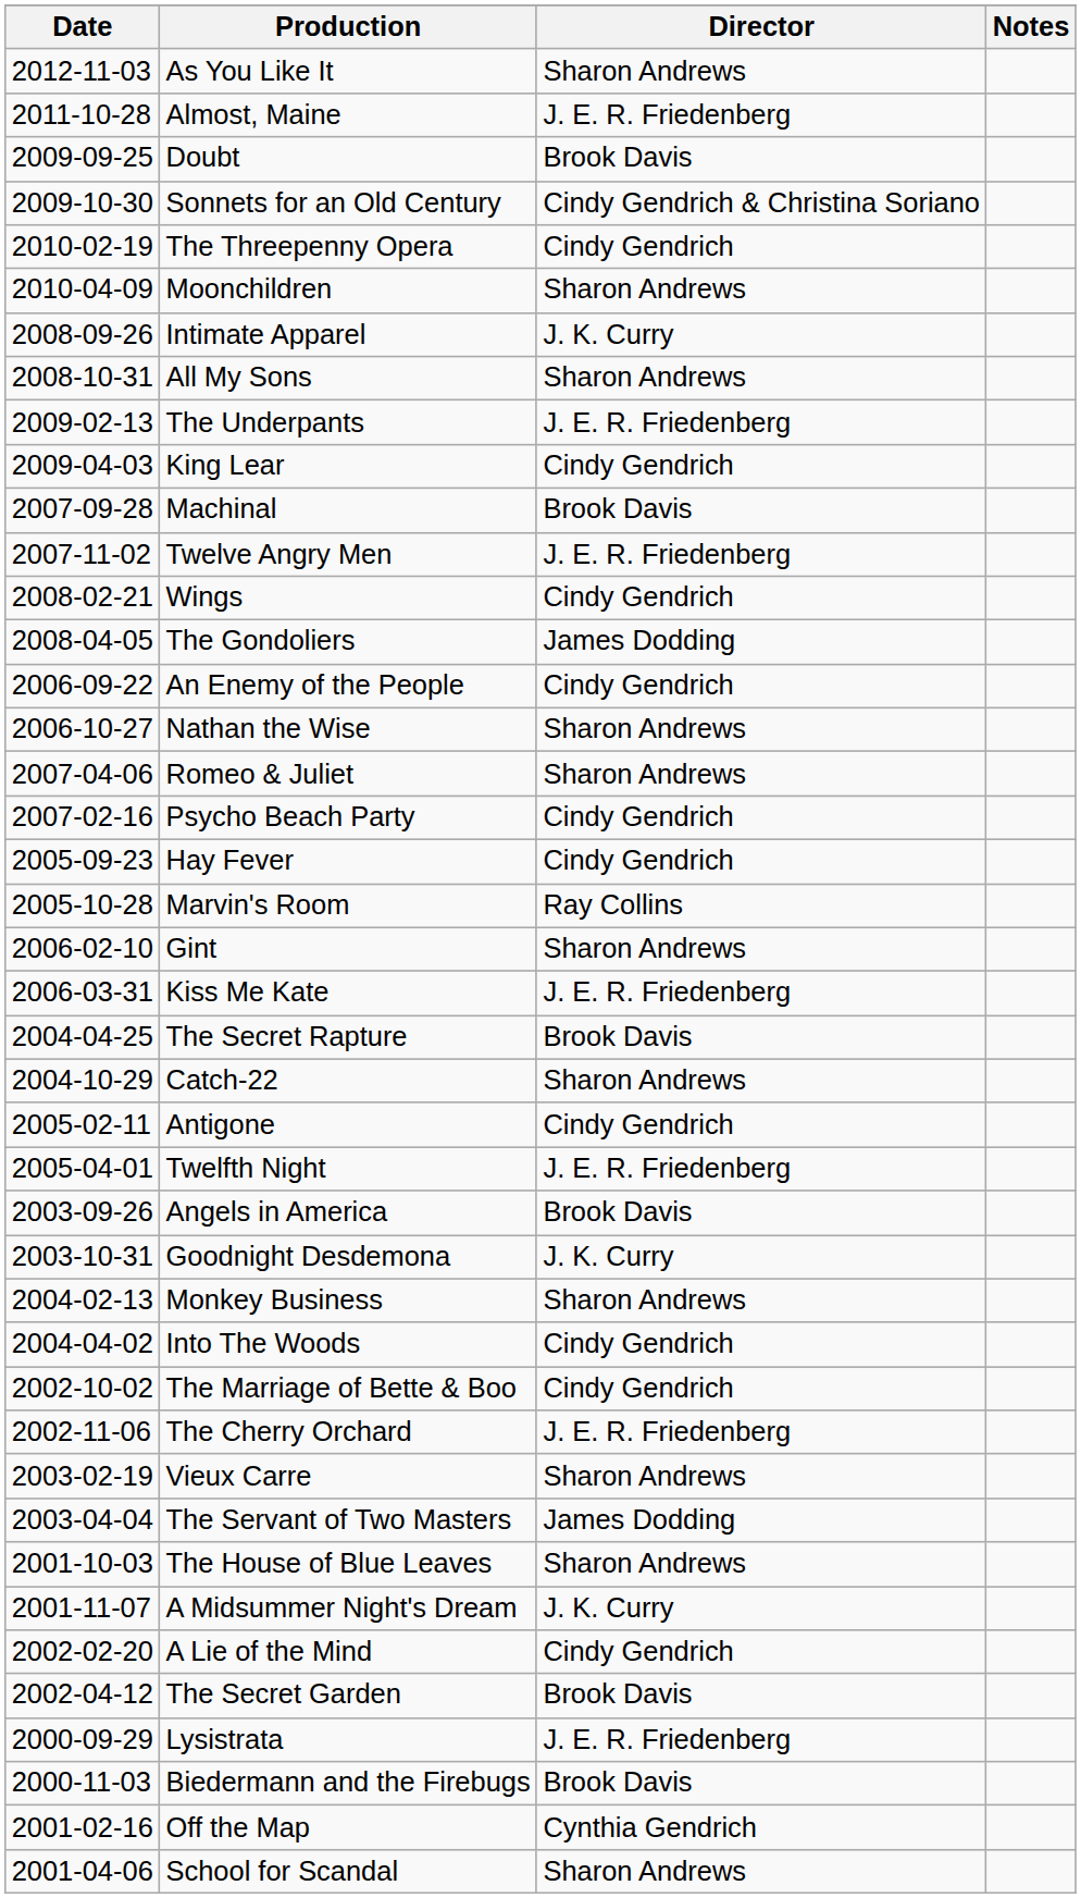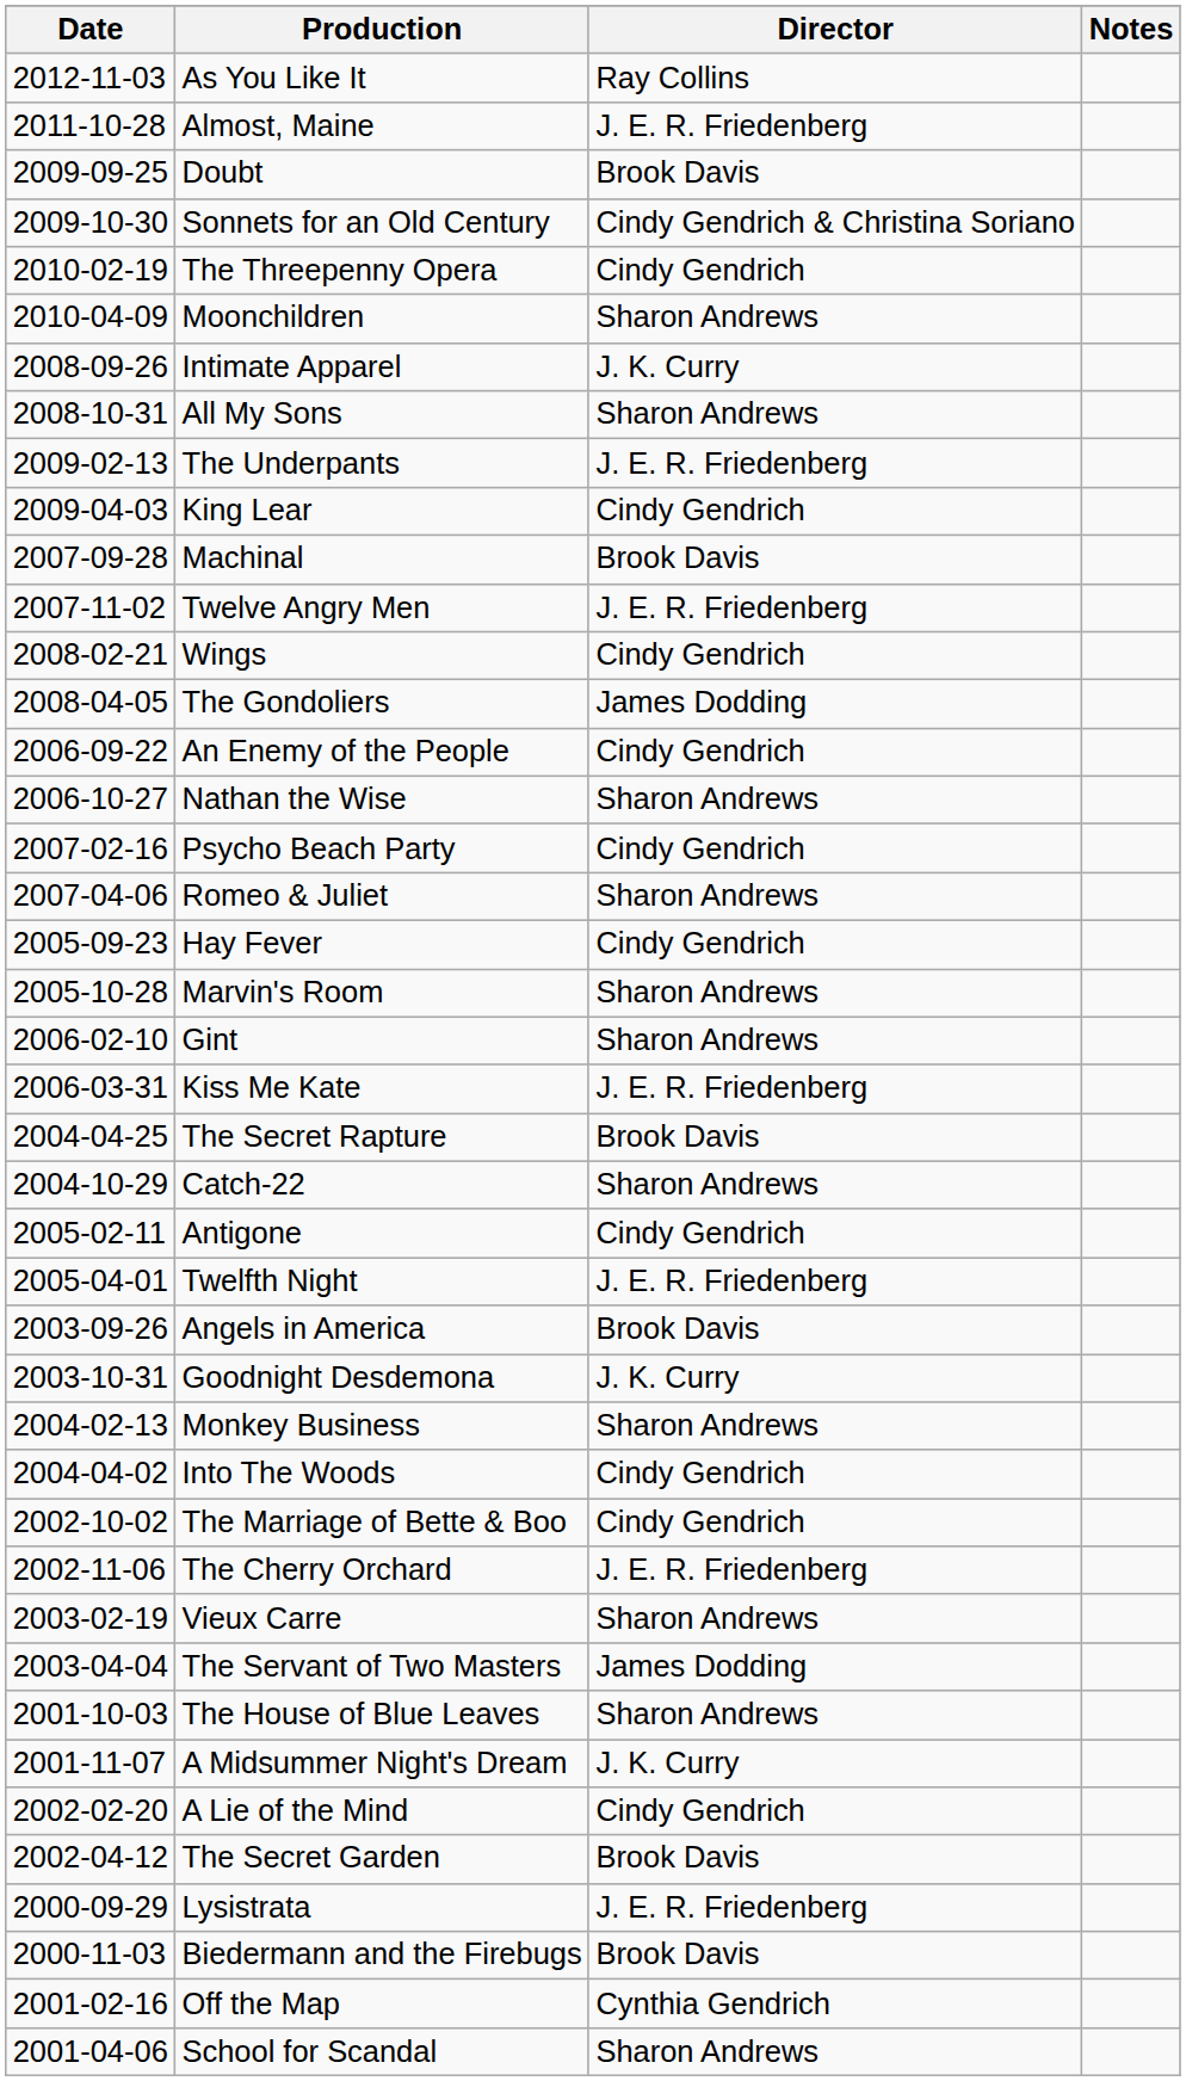 <table class="wikitable sortable">
 <tr>
 </tr>
 <tr>
 <th>Date</th>
 <th>Production</th>
 <th>Director</th>
 <th class="unsortable">Notes</th>
 </tr>
 <tr>
 <td>2012-11-03</td>
 <td>As You Like It</td>
-<td>Sharon Andrews</td>
+<td>Ray Collins</td>
 <td></td>
 </tr>
 <tr>
 <td>2011-10-28</td>
 <td>Almost, Maine</td>
 <td>J. E. R. Friedenberg</td>
 <td></td>
 </tr>
 <tr>
 <td>2009-09-25</td>
 <td>Doubt</td>
 <td>Brook Davis</td>
 <td></td>
 </tr>
 <tr>
 <td>2009-10-30</td>
 <td>Sonnets for an Old Century</td>
 <td>Cindy Gendrich & Christina Soriano</td>
 <td></td>
 </tr>
 <tr>
 <td>2010-02-19</td>
 <td>The Threepenny Opera</td>
 <td>Cindy Gendrich</td>
 <td></td>
 </tr>
 <tr>
 <td>2010-04-09</td>
 <td>Moonchildren</td>
 <td>Sharon Andrews</td>
 <td></td>
 </tr>
 <tr>
 <td>2008-09-26</td>
 <td>Intimate Apparel</td>
 <td>J. K. Curry</td>
 <td></td>
 </tr>
 <tr>
 <td>2008-10-31</td>
 <td>All My Sons</td>
 <td>Sharon Andrews</td>
 <td></td>
 </tr>
 <tr>
 <td>2009-02-13</td>
 <td>The Underpants</td>
 <td>J. E. R. Friedenberg</td>
 <td></td>
 </tr>
 <tr>
 <td>2009-04-03</td>
 <td>King Lear</td>
 <td>Cindy Gendrich</td>
 <td></td>
 </tr>
 <tr>
 <td>2007-09-28</td>
 <td>Machinal</td>
 <td>Brook Davis</td>
 <td></td>
 </tr>
 <tr>
 <td>2007-11-02</td>
 <td>Twelve Angry Men</td>
 <td>J. E. R. Friedenberg</td>
 <td></td>
 </tr>
 <tr>
 <td>2008-02-21</td>
 <td>Wings</td>
 <td>Cindy Gendrich</td>
 <td></td>
 </tr>
 <tr>
 <td>2008-04-05</td>
 <td>The Gondoliers</td>
 <td>James Dodding</td>
 <td></td>
 </tr>
 <tr>
 <td>2006-09-22</td>
 <td>An Enemy of the People</td>
 <td>Cindy Gendrich</td>
 <td></td>
 </tr>
 <tr>
 <td>2006-10-27</td>
 <td>Nathan the Wise</td>
 <td>Sharon Andrews</td>
 <td></td>
 </tr>
 <tr>
+<td>2007-02-16</td>
+<td>Psycho Beach Party</td>
+<td>Cindy Gendrich</td>
+<td></td>
+</tr>
+<tr>
 <td>2007-04-06</td>
 <td>Romeo & Juliet</td>
 <td>Sharon Andrews</td>
-<td></td>
-</tr>
-<tr>
-<td>2007-02-16</td>
-<td>Psycho Beach Party</td>
-<td>Cindy Gendrich</td>
 <td></td>
 </tr>
 <tr>
 <td>2005-09-23</td>
 <td>Hay Fever</td>
 <td>Cindy Gendrich</td>
 <td></td>
 </tr>
 <tr>
 <td>2005-10-28</td>
 <td>Marvin's Room</td>
-<td>Ray Collins</td>
+<td>Sharon Andrews</td>
 <td></td>
 </tr>
 <tr>
 <td>2006-02-10</td>
 <td>Gint</td>
 <td>Sharon Andrews</td>
 <td></td>
 </tr>
 <tr>
 <td>2006-03-31</td>
 <td>Kiss Me Kate</td>
 <td>J. E. R. Friedenberg</td>
 <td></td>
 </tr>
 <tr>
 <td>2004-04-25</td>
 <td>The Secret Rapture</td>
 <td>Brook Davis</td>
 <td></td>
 </tr>
 <tr>
 <td>2004-10-29</td>
 <td>Catch-22</td>
 <td>Sharon Andrews</td>
 <td></td>
 </tr>
 <tr>
 <td>2005-02-11</td>
 <td>Antigone</td>
 <td>Cindy Gendrich</td>
 <td></td>
 </tr>
 <tr>
 <td>2005-04-01</td>
 <td>Twelfth Night</td>
 <td>J. E. R. Friedenberg</td>
 <td></td>
 </tr>
 <tr>
 <td>2003-09-26</td>
 <td>Angels in America</td>
 <td>Brook Davis</td>
 <td></td>
 </tr>
 <tr>
 <td>2003-10-31</td>
 <td>Goodnight Desdemona</td>
 <td>J. K. Curry</td>
 <td></td>
 </tr>
 <tr>
 <td>2004-02-13</td>
 <td>Monkey Business</td>
 <td>Sharon Andrews</td>
 <td></td>
 </tr>
 <tr>
 <td>2004-04-02</td>
 <td>Into The Woods</td>
 <td>Cindy Gendrich</td>
 <td></td>
 </tr>
 <tr>
 <td>2002-10-02</td>
 <td>The Marriage of Bette & Boo</td>
 <td>Cindy Gendrich</td>
 <td></td>
 </tr>
 <tr>
 <td>2002-11-06</td>
 <td>The Cherry Orchard</td>
 <td>J. E. R. Friedenberg</td>
 <td></td>
 </tr>
 <tr>
 <td>2003-02-19</td>
 <td>Vieux Carre</td>
 <td>Sharon Andrews</td>
 <td></td>
 </tr>
 <tr>
 <td>2003-04-04</td>
 <td>The Servant of Two Masters</td>
 <td>James Dodding</td>
 <td></td>
 </tr>
 <tr>
 <td>2001-10-03</td>
 <td>The House of Blue Leaves</td>
 <td>Sharon Andrews</td>
 <td></td>
 </tr>
 <tr>
 <td>2001-11-07</td>
 <td>A Midsummer Night's Dream</td>
 <td>J. K. Curry</td>
 <td></td>
 </tr>
 <tr>
 <td>2002-02-20</td>
 <td>A Lie of the Mind</td>
 <td>Cindy Gendrich</td>
 <td></td>
 </tr>
 <tr>
 <td>2002-04-12</td>
 <td>The Secret Garden</td>
 <td>Brook Davis</td>
 <td></td>
 </tr>
 <tr>
 <td>2000-09-29</td>
 <td>Lysistrata</td>
 <td>J. E. R. Friedenberg</td>
 <td></td>
 </tr>
 <tr>
 <td>2000-11-03</td>
 <td>Biedermann and the Firebugs</td>
 <td>Brook Davis</td>
 <td></td>
 </tr>
 <tr>
 <td>2001-02-16</td>
 <td>Off the Map</td>
 <td>Cynthia Gendrich</td>
 <td></td>
 </tr>
 <tr>
 <td>2001-04-06</td>
 <td>School for Scandal</td>
 <td>Sharon Andrews</td>
 <td></td>
 </tr>
 <tr>
 </tr>
 </table>
